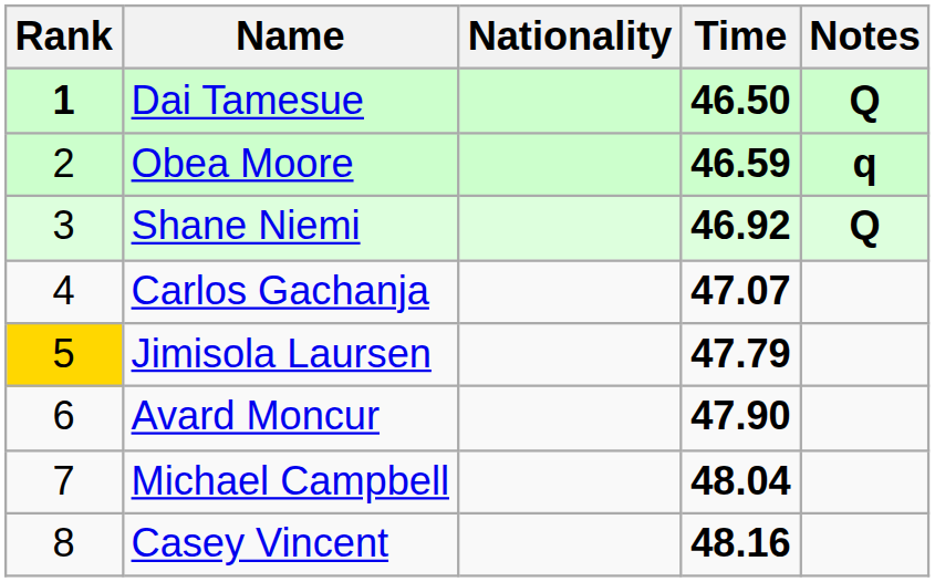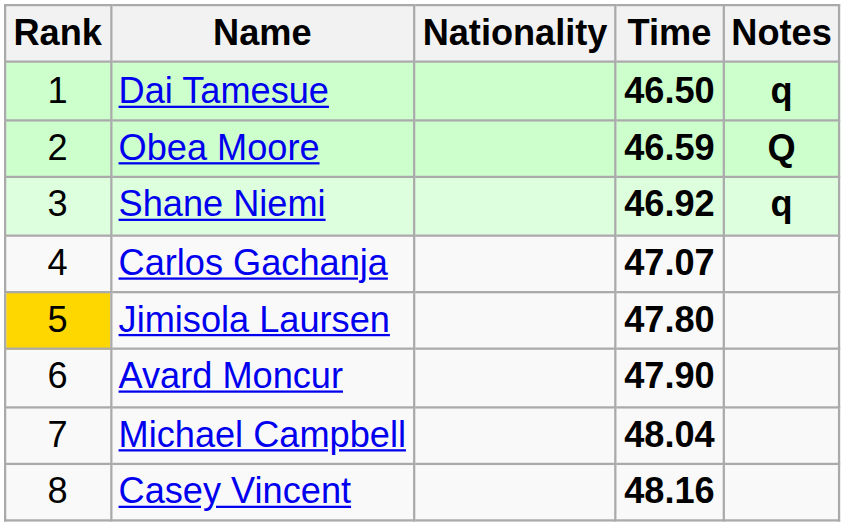 <table class="wikitable sortable" style="text-align:center">
 <tr>
 <th>Rank</th>
 <th>Name</th>
 <th>Nationality</th>
 <th>Time</th>
 <th>Notes</th>
 </tr>
 <tr bgcolor=ccffcc>
-<td><strong>1</strong></td>
+<td>1</td>
 <td align=left><a href='#'>Dai Tamesue</a></td>
 <td align=left></td>
 <td><strong>46.50</strong></td>
-<td><strong>Q</strong></td>
+<td><strong>q</strong></td>
 </tr>
 <tr bgcolor=ccffcc>
 <td>2</td>
 <td align=left><a href='#'>Obea Moore</a></td>
 <td align=left></td>
 <td><strong>46.59</strong></td>
-<td><strong>q</strong></td>
+<td><strong>Q</strong></td>
 </tr>
 <tr bgcolor=ddffdd>
 <td>3</td>
 <td align=left><a href='#'>Shane Niemi</a></td>
 <td align=left></td>
 <td><strong>46.92</strong></td>
-<td><strong>Q</strong></td>
+<td><strong>q</strong></td>
 </tr>
 <tr>
 <td>4</td>
 <td align=left><a href='#'>Carlos Gachanja</a></td>
 <td align=left></td>
 <td><strong>47.07</strong></td>
 <td></td>
 </tr>
 <tr>
 <td style="background: gold;">5</td>
 <td align=left><a href='#'>Jimisola Laursen</a></td>
 <td align=left></td>
-<td><strong>47.79</strong></td>
+<td><strong>47.80</strong></td>
 <td></td>
 </tr>
 <tr>
 <td>6</td>
 <td align=left><a href='#'>Avard Moncur</a></td>
 <td align=left></td>
 <td><strong>47.90</strong></td>
 <td></td>
 </tr>
 <tr>
 <td>7</td>
 <td align=left><a href='#'>Michael Campbell</a></td>
 <td align=left></td>
 <td><strong>48.04</strong></td>
 <td></td>
 </tr>
 <tr>
 <td>8</td>
 <td align=left><a href='#'>Casey Vincent</a></td>
 <td align=left></td>
 <td><strong>48.16</strong></td>
 <td></td>
 </tr>
 </table>
